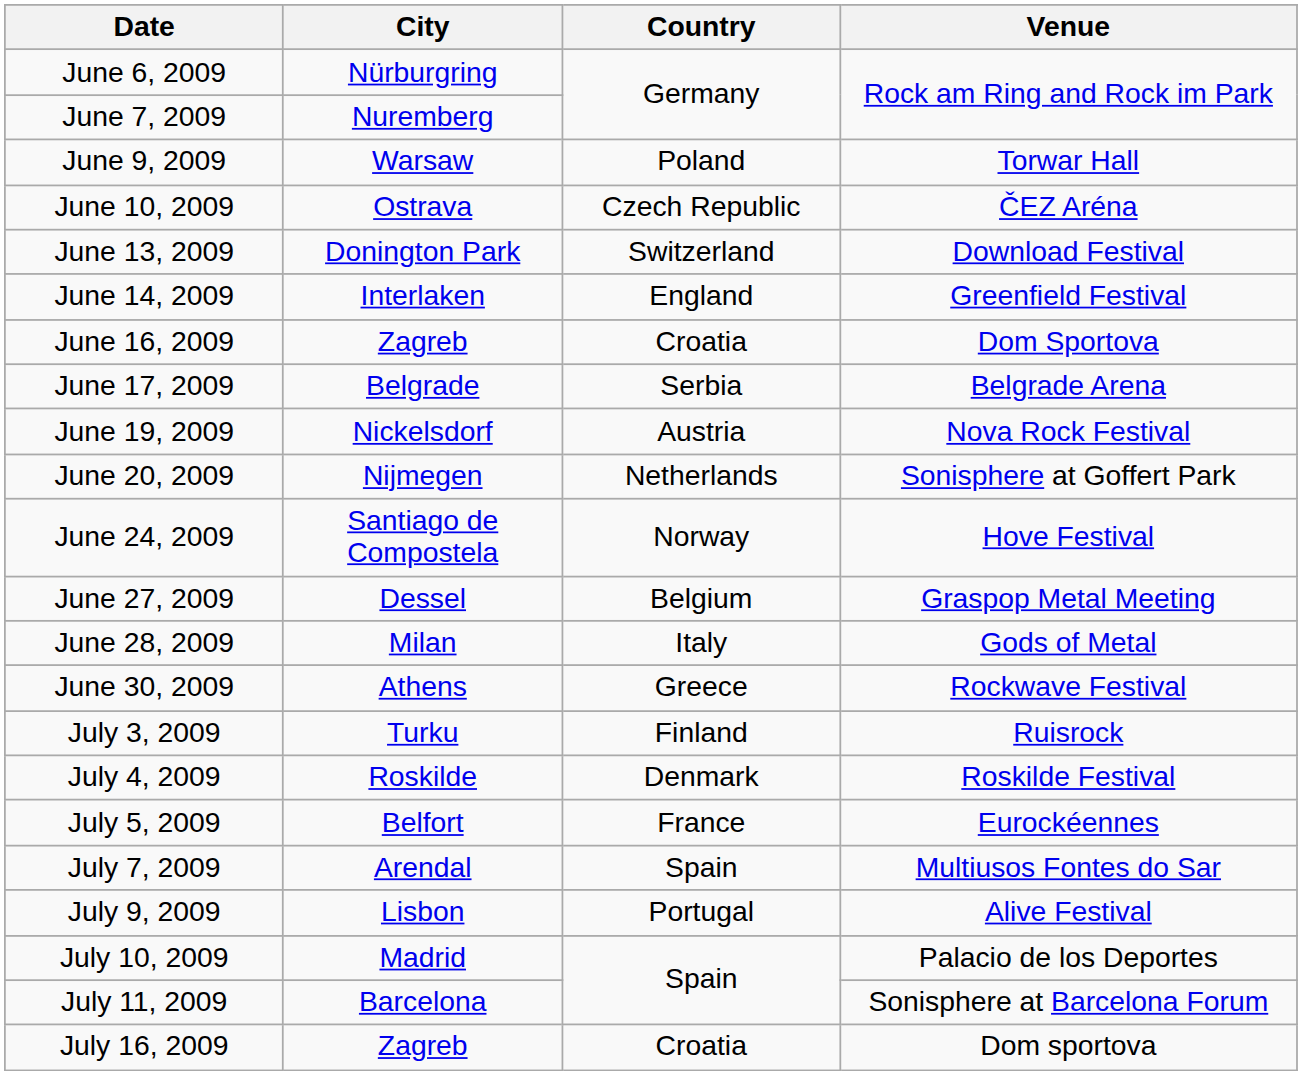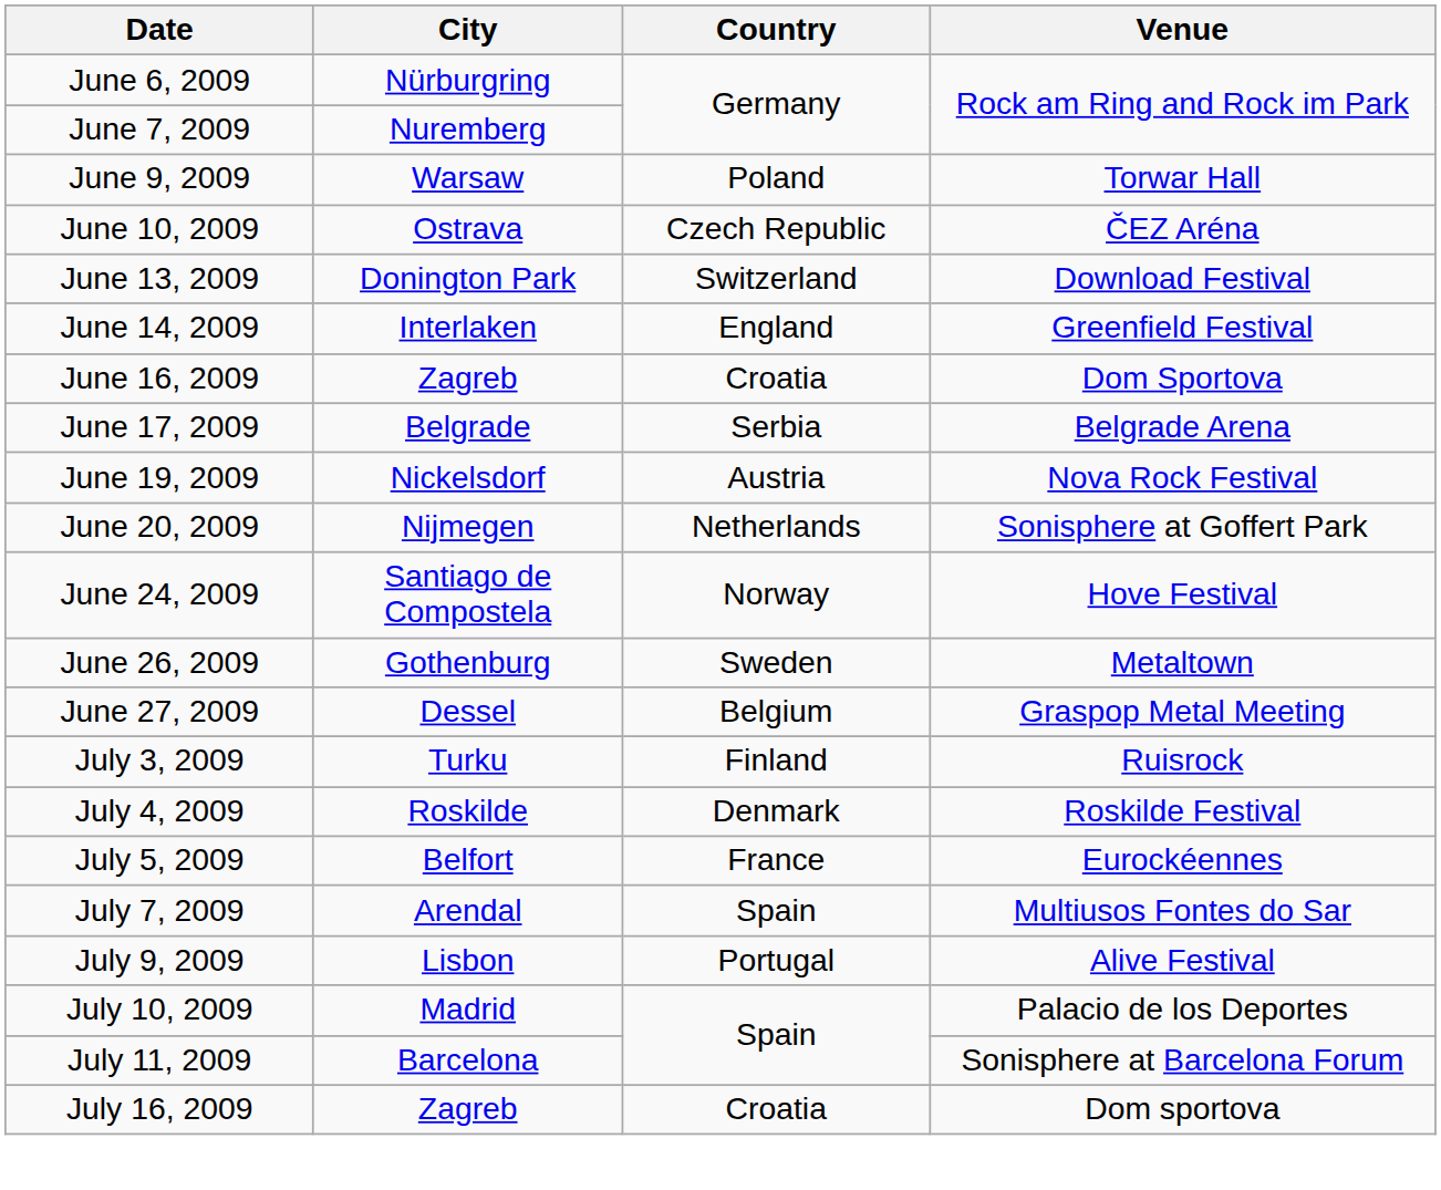 <table class="wikitable" style="text-align:center;">
 <tr>
 <th width="150">Date</th>
 <th width="150">City</th>
 <th width="150">Country</th>
 <th width="250">Venue</th>
 </tr>
 <tr>
 <td>June 6, 2009</td>
 <td><a href='#'>Nürburgring</a></td>
 <td rowspan="2">Germany</td>
 <td rowspan="2"><a href='#'>Rock am Ring and Rock im Park</a></td>
 </tr>
 <tr>
 <td>June 7, 2009</td>
 <td><a href='#'>Nuremberg</a></td>
 </tr>
 <tr>
 <td>June 9, 2009</td>
 <td><a href='#'>Warsaw</a></td>
 <td>Poland</td>
 <td><a href='#'>Torwar Hall</a></td>
 </tr>
 <tr>
 <td>June 10, 2009</td>
 <td><a href='#'>Ostrava</a></td>
 <td>Czech Republic</td>
 <td><a href='#'>ČEZ Aréna</a></td>
 </tr>
 <tr>
 <td>June 13, 2009</td>
 <td><a href='#'>Donington Park</a></td>
 <td>Switzerland</td>
 <td><a href='#'>Download Festival</a></td>
 </tr>
 <tr>
 <td>June 14, 2009</td>
 <td><a href='#'>Interlaken</a></td>
 <td>England</td>
 <td><a href='#'>Greenfield Festival</a></td>
 </tr>
 <tr>
 <td>June 16, 2009</td>
 <td><a href='#'>Zagreb</a></td>
 <td>Croatia</td>
 <td><a href='#'>Dom Sportova</a></td>
 </tr>
 <tr>
 <td>June 17, 2009</td>
 <td><a href='#'>Belgrade</a></td>
 <td>Serbia</td>
 <td><a href='#'>Belgrade Arena</a></td>
 </tr>
 <tr>
 <td>June 19, 2009</td>
 <td><a href='#'>Nickelsdorf</a></td>
 <td>Austria</td>
 <td><a href='#'>Nova Rock Festival</a></td>
 </tr>
 <tr>
 <td>June 20, 2009</td>
 <td><a href='#'>Nijmegen</a></td>
 <td>Netherlands</td>
 <td><a href='#'>Sonisphere</a> at Goffert Park</td>
 </tr>
 <tr>
 <td>June 24, 2009</td>
 <td><a href='#'>Santiago de Compostela</a></td>
 <td>Norway</td>
 <td><a href='#'>Hove Festival</a></td>
 </tr>
 <tr>
+<td>June 26, 2009</td>
+<td><a href='#'>Gothenburg</a></td>
+<td>Sweden</td>
+<td><a href='#'>Metaltown</a></td>
+</tr>
+<tr>
 <td>June 27, 2009</td>
 <td><a href='#'>Dessel</a></td>
 <td>Belgium</td>
 <td><a href='#'>Graspop Metal Meeting</a></td>
-</tr>
-<tr>
-<td>June 28, 2009</td>
-<td><a href='#'>Milan</a></td>
-<td>Italy</td>
-<td><a href='#'>Gods of Metal</a></td>
-</tr>
-<tr>
-<td>June 30, 2009</td>
-<td><a href='#'>Athens</a></td>
-<td>Greece</td>
-<td><a href='#'>Rockwave Festival</a></td>
 </tr>
 <tr>
 <td>July 3, 2009</td>
 <td><a href='#'>Turku</a></td>
 <td>Finland</td>
 <td><a href='#'>Ruisrock</a></td>
 </tr>
 <tr>
 <td>July 4, 2009</td>
 <td><a href='#'>Roskilde</a></td>
 <td>Denmark</td>
 <td><a href='#'>Roskilde Festival</a></td>
 </tr>
 <tr>
 <td>July 5, 2009</td>
 <td><a href='#'>Belfort</a></td>
 <td>France</td>
 <td><a href='#'>Eurockéennes</a></td>
 </tr>
 <tr>
 <td>July 7, 2009</td>
 <td><a href='#'>Arendal</a></td>
 <td>Spain</td>
 <td><a href='#'>Multiusos Fontes do Sar</a></td>
 </tr>
 <tr>
 <td>July 9, 2009</td>
 <td><a href='#'>Lisbon</a></td>
 <td>Portugal</td>
 <td><a href='#'>Alive Festival</a></td>
 </tr>
 <tr>
 <td>July 10, 2009</td>
 <td><a href='#'>Madrid</a></td>
 <td rowspan="2">Spain</td>
 <td>Palacio de los Deportes</td>
 </tr>
 <tr>
 <td>July 11, 2009</td>
 <td><a href='#'>Barcelona</a></td>
 <td>Sonisphere at <a href='#'>Barcelona Forum</a></td>
 </tr>
 <tr>
 <td>July 16, 2009</td>
 <td><a href='#'>Zagreb</a></td>
 <td>Croatia</td>
 <td>Dom sportova</td>
 </tr>
 </table>
